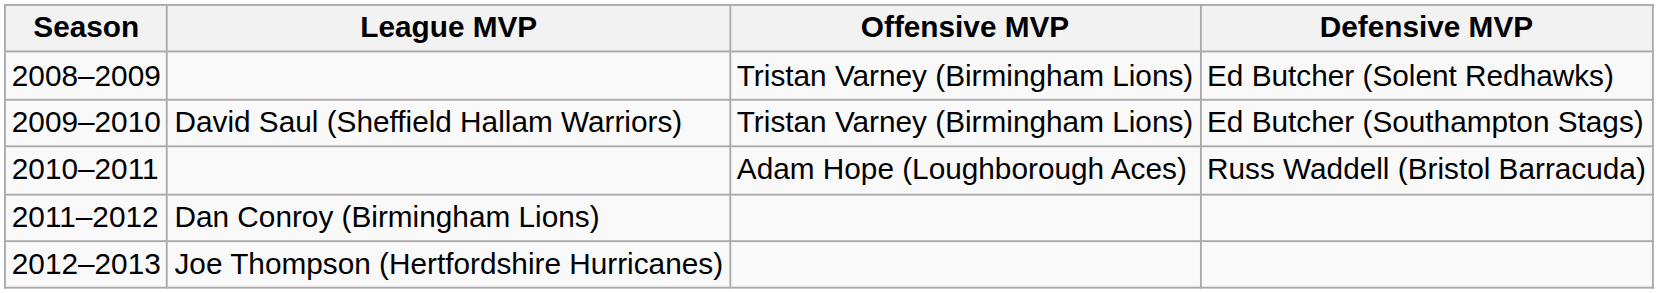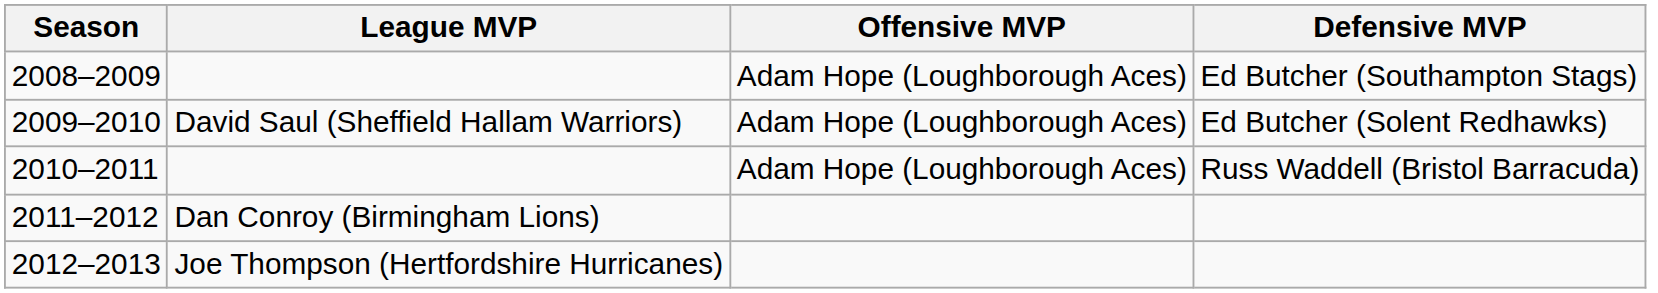 <table class="wikitable">
 <tr>
 <th>Season</th>
 <th>League MVP</th>
 <th>Offensive MVP</th>
 <th>Defensive MVP</th>
 </tr>
 <tr>
 <td>2008–2009</td>
 <td></td>
-<td>Tristan Varney (Birmingham Lions)</td>
-<td>Ed Butcher (Solent Redhawks)</td>
+<td>Adam Hope (Loughborough Aces)</td>
+<td>Ed Butcher (Southampton Stags)</td>
 </tr>
 <tr>
 <td>2009–2010</td>
 <td>David Saul (Sheffield Hallam Warriors)</td>
-<td>Tristan Varney (Birmingham Lions)</td>
-<td>Ed Butcher (Southampton Stags)</td>
+<td>Adam Hope (Loughborough Aces)</td>
+<td>Ed Butcher (Solent Redhawks)</td>
 </tr>
 <tr>
 <td>2010–2011</td>
 <td></td>
 <td>Adam Hope (Loughborough Aces)</td>
 <td>Russ Waddell (Bristol Barracuda)</td>
 </tr>
 <tr>
 <td>2011–2012</td>
 <td>Dan Conroy (Birmingham Lions)</td>
 <td></td>
 <td></td>
 </tr>
 <tr>
 <td>2012–2013</td>
 <td>Joe Thompson (Hertfordshire Hurricanes)</td>
 <td></td>
 <td></td>
 </tr>
 </table>
